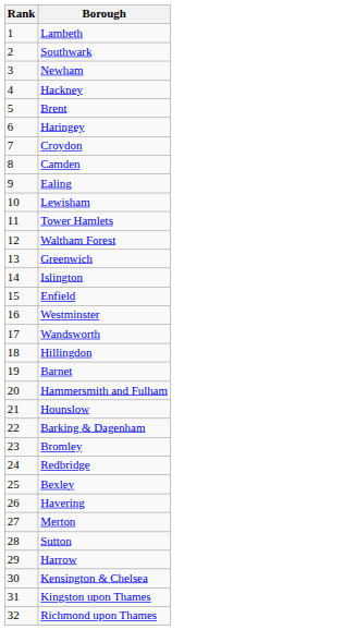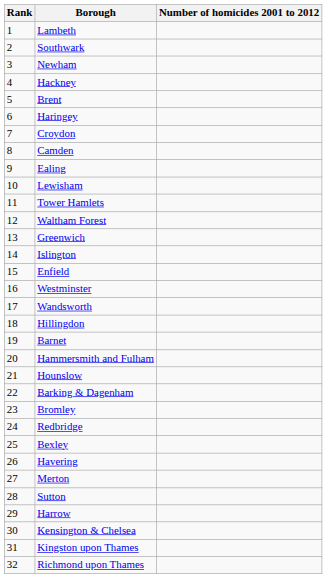 <table class="wikitable sortable" style="text-align:left; margin-right:60px">
 <tr>
 <th>Rank</th>
 <th>Borough</th>
+<th>Number of homicides 2001 to 2012</th>
 </tr>
 <tr>
 <td>1</td>
 <td><a href='#'>Lambeth</a></td>
+<td></td>
 </tr>
 <tr>
 <td>2</td>
 <td><a href='#'>Southwark</a></td>
+<td></td>
 </tr>
 <tr>
 <td>3</td>
 <td><a href='#'>Newham</a></td>
+<td></td>
 </tr>
 <tr>
 <td>4</td>
 <td><a href='#'>Hackney</a></td>
+<td></td>
 </tr>
 <tr>
 <td>5</td>
 <td><a href='#'>Brent</a></td>
+<td></td>
 </tr>
 <tr>
 <td>6</td>
 <td><a href='#'>Haringey</a></td>
+<td></td>
 </tr>
 <tr>
 <td>7</td>
 <td><a href='#'>Croydon</a></td>
+<td></td>
 </tr>
 <tr>
 <td>8</td>
 <td><a href='#'>Camden</a></td>
+<td></td>
 </tr>
 <tr>
 <td>9</td>
 <td><a href='#'>Ealing</a></td>
+<td></td>
 </tr>
 <tr>
 <td>10</td>
 <td><a href='#'>Lewisham</a></td>
+<td></td>
 </tr>
 <tr>
 <td>11</td>
 <td><a href='#'>Tower Hamlets</a></td>
+<td></td>
 </tr>
 <tr>
 <td>12</td>
 <td><a href='#'>Waltham Forest</a></td>
+<td></td>
 </tr>
 <tr>
 <td>13</td>
 <td><a href='#'>Greenwich</a></td>
+<td></td>
 </tr>
 <tr>
 <td>14</td>
 <td><a href='#'>Islington</a></td>
+<td></td>
 </tr>
 <tr>
 <td>15</td>
 <td><a href='#'>Enfield</a></td>
+<td></td>
 </tr>
 <tr>
 <td>16</td>
 <td><a href='#'>Westminster</a></td>
+<td></td>
 </tr>
 <tr>
 <td>17</td>
 <td><a href='#'>Wandsworth</a></td>
+<td></td>
 </tr>
 <tr>
 <td>18</td>
 <td><a href='#'>Hillingdon</a></td>
+<td></td>
 </tr>
 <tr>
 <td>19</td>
 <td><a href='#'>Barnet</a></td>
+<td></td>
 </tr>
 <tr>
 <td>20</td>
 <td><a href='#'>Hammersmith and Fulham</a></td>
+<td></td>
 </tr>
 <tr>
 <td>21</td>
 <td><a href='#'>Hounslow</a></td>
+<td></td>
 </tr>
 <tr>
 <td>22</td>
 <td><a href='#'>Barking & Dagenham</a></td>
+<td></td>
 </tr>
 <tr>
 <td>23</td>
 <td><a href='#'>Bromley</a></td>
+<td></td>
 </tr>
 <tr>
 <td>24</td>
 <td><a href='#'>Redbridge</a></td>
+<td></td>
 </tr>
 <tr>
 <td>25</td>
 <td><a href='#'>Bexley</a></td>
+<td></td>
 </tr>
 <tr>
 <td>26</td>
 <td><a href='#'>Havering</a></td>
+<td></td>
 </tr>
 <tr>
 <td>27</td>
 <td><a href='#'>Merton</a></td>
+<td></td>
 </tr>
 <tr>
 <td>28</td>
 <td><a href='#'>Sutton</a></td>
+<td></td>
 </tr>
 <tr>
 <td>29</td>
 <td><a href='#'>Harrow</a></td>
+<td></td>
 </tr>
 <tr>
 <td>30</td>
 <td><a href='#'>Kensington & Chelsea</a></td>
+<td></td>
 </tr>
 <tr>
 <td>31</td>
 <td><a href='#'>Kingston upon Thames</a></td>
+<td></td>
 </tr>
 <tr>
 <td>32</td>
 <td><a href='#'>Richmond upon Thames</a></td>
+<td></td>
 </tr>
 </table>
